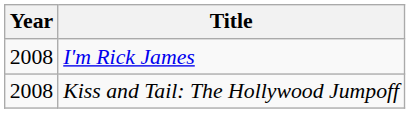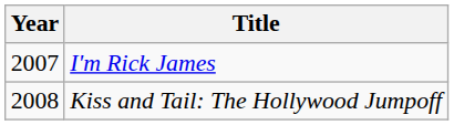 <table class="wikitable plainrowheaders sortable" style="margin-right: 0;">
 <tr>
 <th>Year</th>
 <th>Title</th>
 </tr>
 <tr>
-<td>2008</td>
+<td>2007</td>
 <td><em><a href='#'>I'm Rick James</a></em></td>
 </tr>
 <tr>
 <td>2008</td>
 <td><em>Kiss and Tail: The Hollywood Jumpoff</em></td>
 </tr>
 </table>
